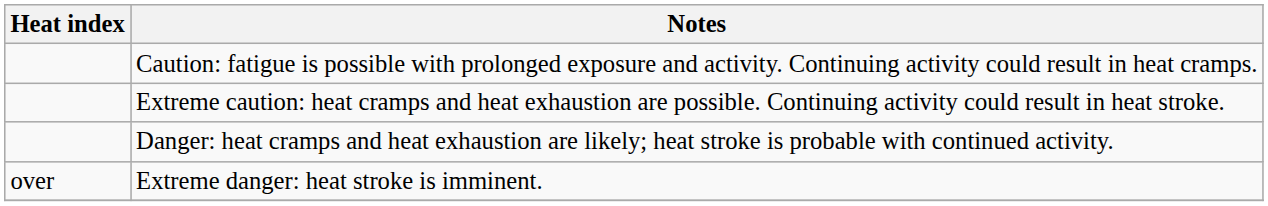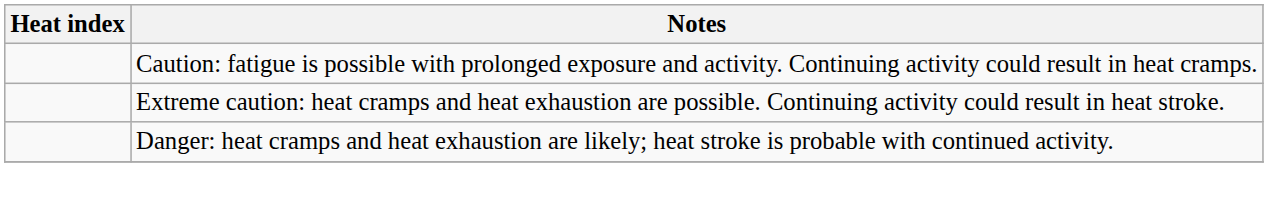 <table class="wikitable">
 <tr>
 <th>Heat index</th>
 <th>Notes</th>
 </tr>
 <tr>
 <td></td>
 <td>Caution: fatigue is possible with prolonged exposure and activity. Continuing activity could result in heat cramps.</td>
 </tr>
 <tr>
 <td></td>
 <td>Extreme caution: heat cramps and heat exhaustion are possible. Continuing activity could result in heat stroke.</td>
 </tr>
 <tr>
 <td></td>
 <td>Danger: heat cramps and heat exhaustion are likely; heat stroke is probable with continued activity.</td>
 </tr>
 <tr>
-<td>over </td>
-<td>Extreme danger: heat stroke is imminent.</td>
-</tr>
-<tr>
 </tr>
 </table>
